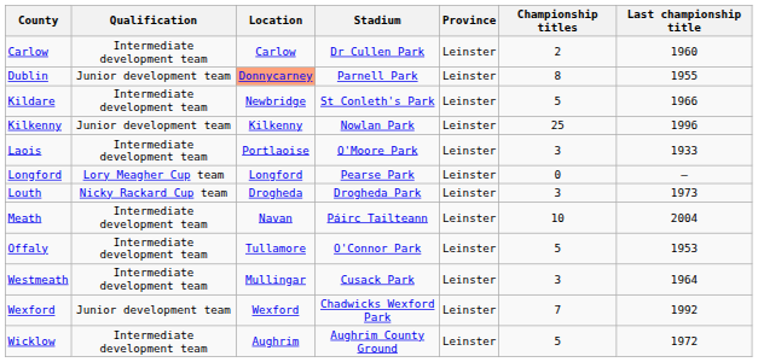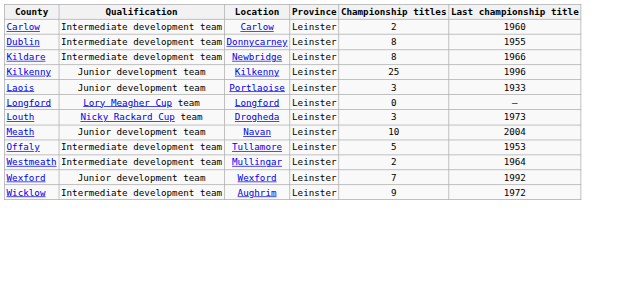 <table class="wikitable plainrowheaders sortable" style="text-align:center">
 <tr>
 <th>County</th>
 <th>Qualification</th>
 <th>Location</th>
-<th>Stadium</th>
 <th>Province</th>
 <th>Championship titles</th>
 <th>Last championship title</th>
 </tr>
 <tr>
 <td style="text-align:left"> <a href='#'>Carlow</a></td>
 <td>Intermediate development team</td>
 <td><a href='#'>Carlow</a></td>
-<td><a href='#'>Dr Cullen Park</a></td>
 <td>Leinster</td>
 <td>2</td>
 <td>1960</td>
 </tr>
 <tr>
 <td style="text-align:left"> <a href='#'>Dublin</a></td>
-<td>Junior development team</td>
-<td style="background: lightsalmon;"><a href='#'>Donnycarney</a></td>
-<td><a href='#'>Parnell Park</a></td>
+<td>Intermediate development team</td>
+<td><a href='#'>Donnycarney</a></td>
 <td>Leinster</td>
 <td>8</td>
 <td>1955</td>
 </tr>
 <tr>
 <td style="text-align:left"> <a href='#'>Kildare</a></td>
 <td>Intermediate development team</td>
 <td><a href='#'>Newbridge</a></td>
-<td><a href='#'>St Conleth's Park</a></td>
 <td>Leinster</td>
-<td>5</td>
+<td>8</td>
 <td>1966</td>
 </tr>
 <tr>
 <td style="text-align:left"> <a href='#'>Kilkenny</a></td>
 <td>Junior development team</td>
 <td><a href='#'>Kilkenny</a></td>
-<td><a href='#'>Nowlan Park</a></td>
 <td>Leinster</td>
 <td>25</td>
 <td>1996</td>
 </tr>
 <tr>
 <td style="text-align:left"> <a href='#'>Laois</a></td>
-<td>Intermediate development team</td>
+<td>Junior development team</td>
 <td><a href='#'>Portlaoise</a></td>
-<td><a href='#'>O'Moore Park</a></td>
 <td>Leinster</td>
 <td>3</td>
 <td>1933</td>
 </tr>
 <tr>
 <td style="text-align:left"> <a href='#'>Longford</a></td>
 <td><a href='#'>Lory Meagher Cup</a> team</td>
 <td><a href='#'>Longford</a></td>
-<td><a href='#'>Pearse Park</a></td>
 <td>Leinster</td>
 <td>0</td>
 <td>—</td>
 </tr>
 <tr>
 <td style="text-align:left"> <a href='#'>Louth</a></td>
 <td><a href='#'>Nicky Rackard Cup</a> team</td>
 <td><a href='#'>Drogheda</a></td>
-<td><a href='#'>Drogheda Park</a></td>
 <td>Leinster</td>
 <td>3</td>
 <td>1973</td>
 </tr>
 <tr>
 <td style="text-align:left"> <a href='#'>Meath</a></td>
-<td>Intermediate development team</td>
+<td>Junior development team</td>
 <td><a href='#'>Navan</a></td>
-<td><a href='#'>Páirc Tailteann</a></td>
 <td>Leinster</td>
 <td>10</td>
 <td>2004</td>
 </tr>
 <tr>
 <td style="text-align:left"> <a href='#'>Offaly</a></td>
 <td>Intermediate development team</td>
 <td><a href='#'>Tullamore</a></td>
-<td><a href='#'>O'Connor Park</a></td>
 <td>Leinster</td>
 <td>5</td>
 <td>1953</td>
 </tr>
 <tr>
 <td style="text-align:left"> <a href='#'>Westmeath</a></td>
 <td>Intermediate development team</td>
 <td><a href='#'>Mullingar</a></td>
-<td><a href='#'>Cusack Park</a></td>
 <td>Leinster</td>
-<td>3</td>
+<td>2</td>
 <td>1964</td>
 </tr>
 <tr>
 <td style="text-align:left"> <a href='#'>Wexford</a></td>
 <td>Junior development team</td>
 <td><a href='#'>Wexford</a></td>
-<td><a href='#'>Chadwicks Wexford Park</a></td>
 <td>Leinster</td>
 <td>7</td>
 <td>1992</td>
 </tr>
 <tr>
 <td style="text-align:left"> <a href='#'>Wicklow</a></td>
 <td>Intermediate development team</td>
 <td><a href='#'>Aughrim</a></td>
-<td><a href='#'>Aughrim County Ground</a></td>
 <td>Leinster</td>
-<td>5</td>
+<td>9</td>
 <td>1972</td>
 </tr>
 </table>
